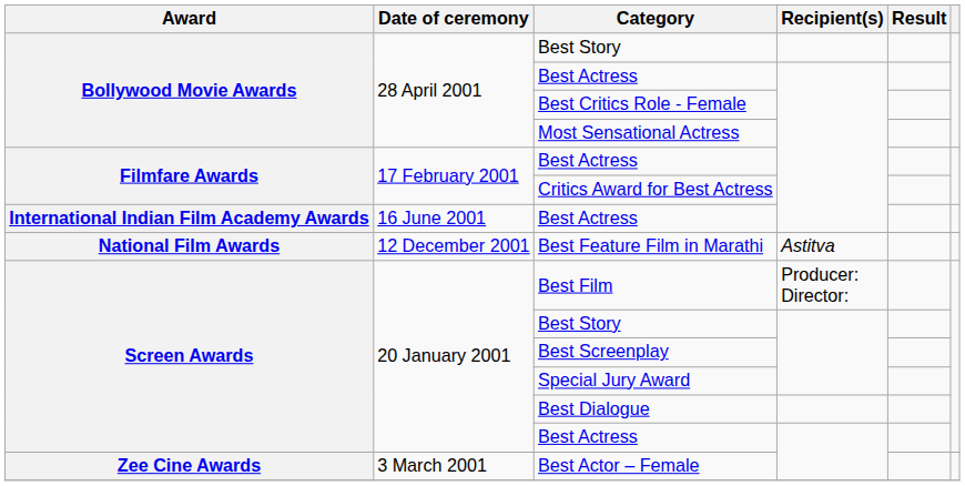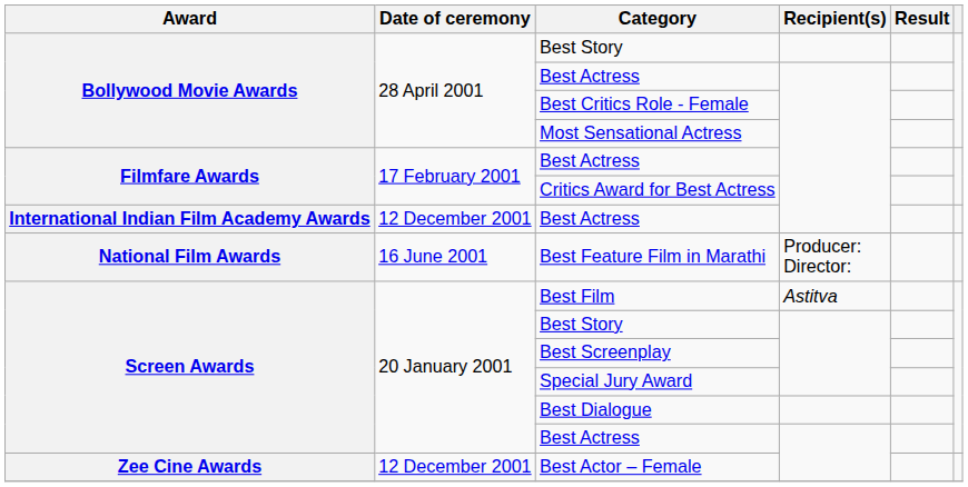 <table class="wikitable plainrowheaders sortable">
 <tr>
 <th scope="col">Award</th>
 <th scope="col">Date of ceremony</th>
 <th scope="col">Category</th>
 <th scope="col">Recipient(s)</th>
 <th scope="col">Result</th>
 <th scope="col" class="unsortable"></th>
 </tr>
 <tr>
 <th scope="row" rowspan="4"><a href='#'>Bollywood Movie Awards</a></th>
 <td rowspan="4">28 April 2001</td>
 <td>Best Story</td>
 <td></td>
 <td></td>
 <td style="text-align:center;" rowspan="4"></td>
 </tr>
 <tr>
 <td><a href='#'>Best Actress</a></td>
 <td rowspan="6"></td>
 <td></td>
 </tr>
 <tr>
 <td><a href='#'>Best Critics Role - Female</a></td>
 <td></td>
 </tr>
 <tr>
 <td><a href='#'>Most Sensational Actress</a></td>
 <td></td>
 </tr>
 <tr>
 <th scope="row" rowspan="2"><a href='#'>Filmfare Awards</a></th>
 <td rowspan="2"><a href='#'>17 February 2001</a></td>
 <td><a href='#'>Best Actress</a></td>
 <td></td>
 <td style="text-align:center;" rowspan="2"><br></td>
 </tr>
 <tr>
 <td><a href='#'>Critics Award for Best Actress</a></td>
 <td></td>
 </tr>
 <tr>
 <th scope="row"><a href='#'>International Indian Film Academy Awards</a></th>
-<td><a href='#'>16 June 2001</a></td>
+<td><a href='#'>	12 December 2001</a></td>
 <td><a href='#'>Best Actress</a></td>
 <td></td>
 <td style="text-align:center;"></td>
 </tr>
 <tr>
 <th scope="row"><a href='#'>National Film Awards</a></th>
-<td><a href='#'>	12 December 2001</a></td>
+<td><a href='#'>16 June 2001</a></td>
 <td><a href='#'>Best Feature Film in Marathi</a></td>
-<td><em>Astitva</em></td>
+<td>Producer: <br>Director: </td>
 <td></td>
 <td style="text-align:center;"></td>
 </tr>
 <tr>
 <th scope="row" rowspan="6"><a href='#'>Screen Awards</a></th>
 <td rowspan="6">20 January 2001</td>
 <td><a href='#'>Best Film</a></td>
-<td>Producer: <br>Director: </td>
+<td><em>Astitva</em></td>
 <td></td>
 <td style="text-align:center;" rowspan="6"><br><br></td>
 </tr>
 <tr>
 <td><a href='#'>Best Story</a></td>
 <td rowspan="3"></td>
 <td></td>
 </tr>
 <tr>
 <td><a href='#'>Best Screenplay</a></td>
 <td></td>
 </tr>
 <tr>
 <td><a href='#'>Special Jury Award</a></td>
 <td></td>
 </tr>
 <tr>
 <td><a href='#'>Best Dialogue</a></td>
 <td></td>
 <td></td>
 </tr>
 <tr>
 <td><a href='#'>Best Actress</a></td>
 <td rowspan="2"></td>
 <td></td>
 </tr>
 <tr>
 <th scope="row"><a href='#'>Zee Cine Awards</a></th>
-<td>3 March 2001</td>
+<td><a href='#'>	12 December 2001</a></td>
 <td><a href='#'>Best Actor – Female</a></td>
 <td></td>
 <td style="text-align:center;"></td>
 </tr>
 <tr>
 </tr>
 </table>
